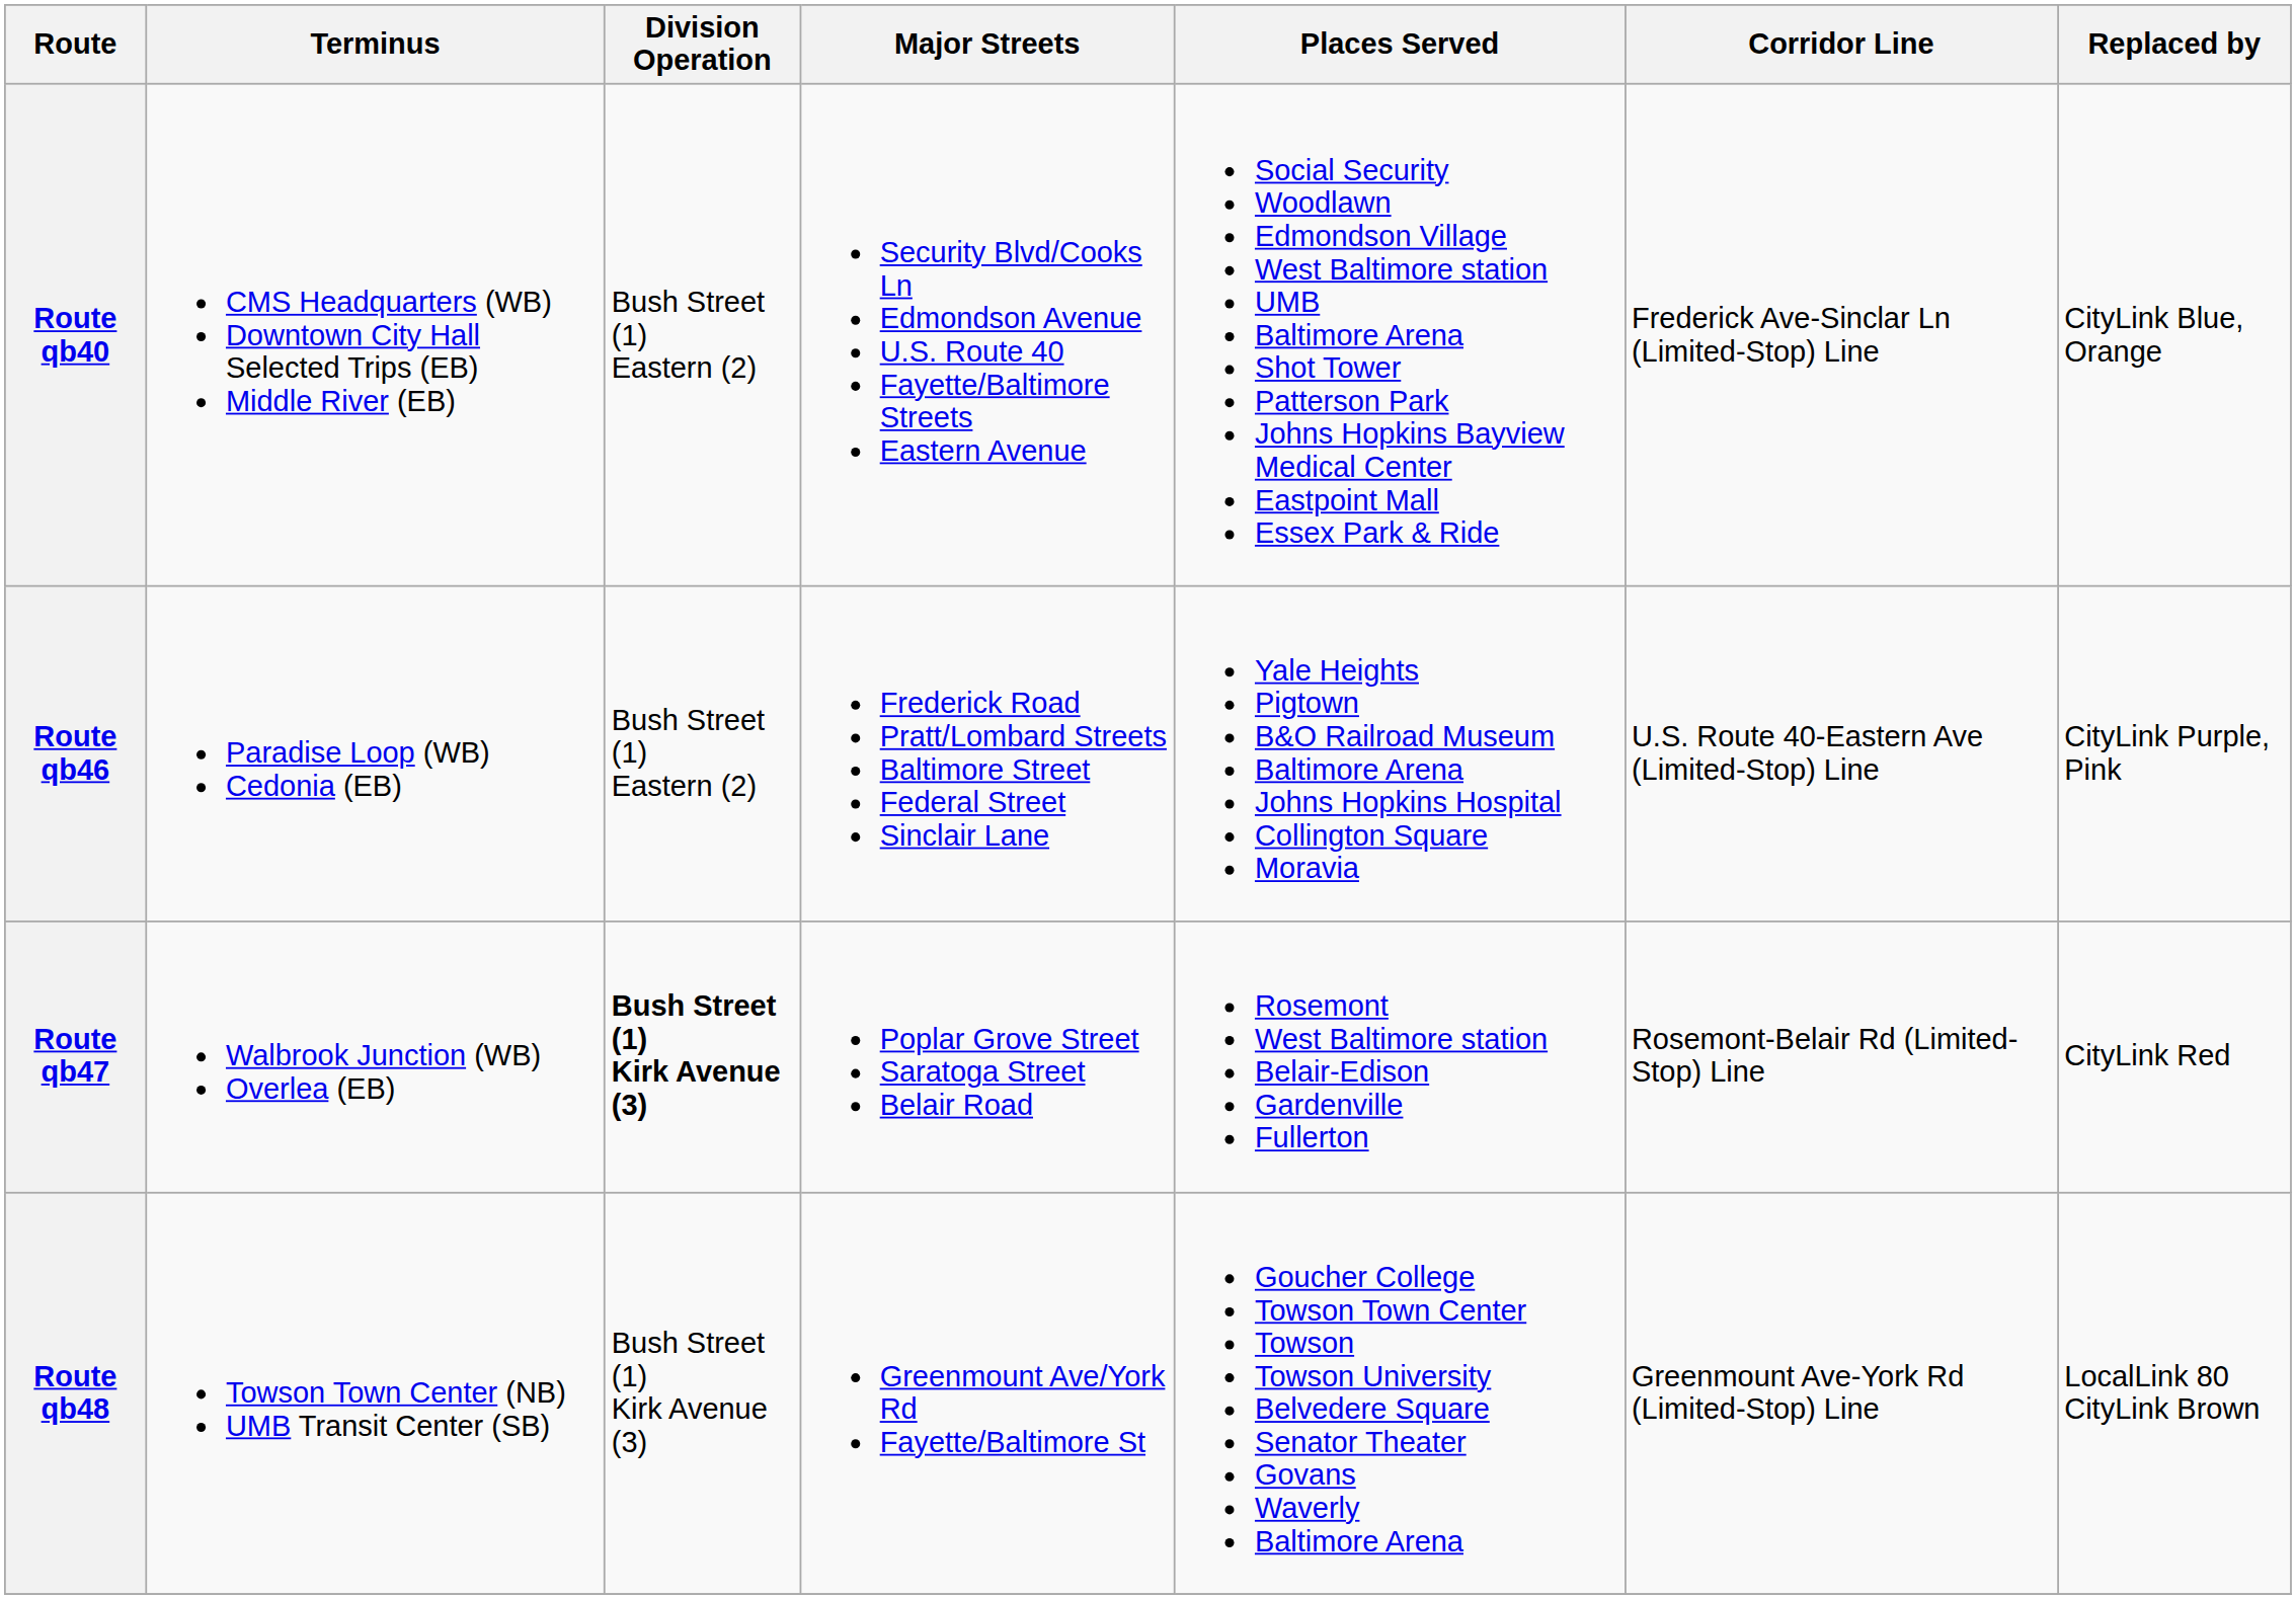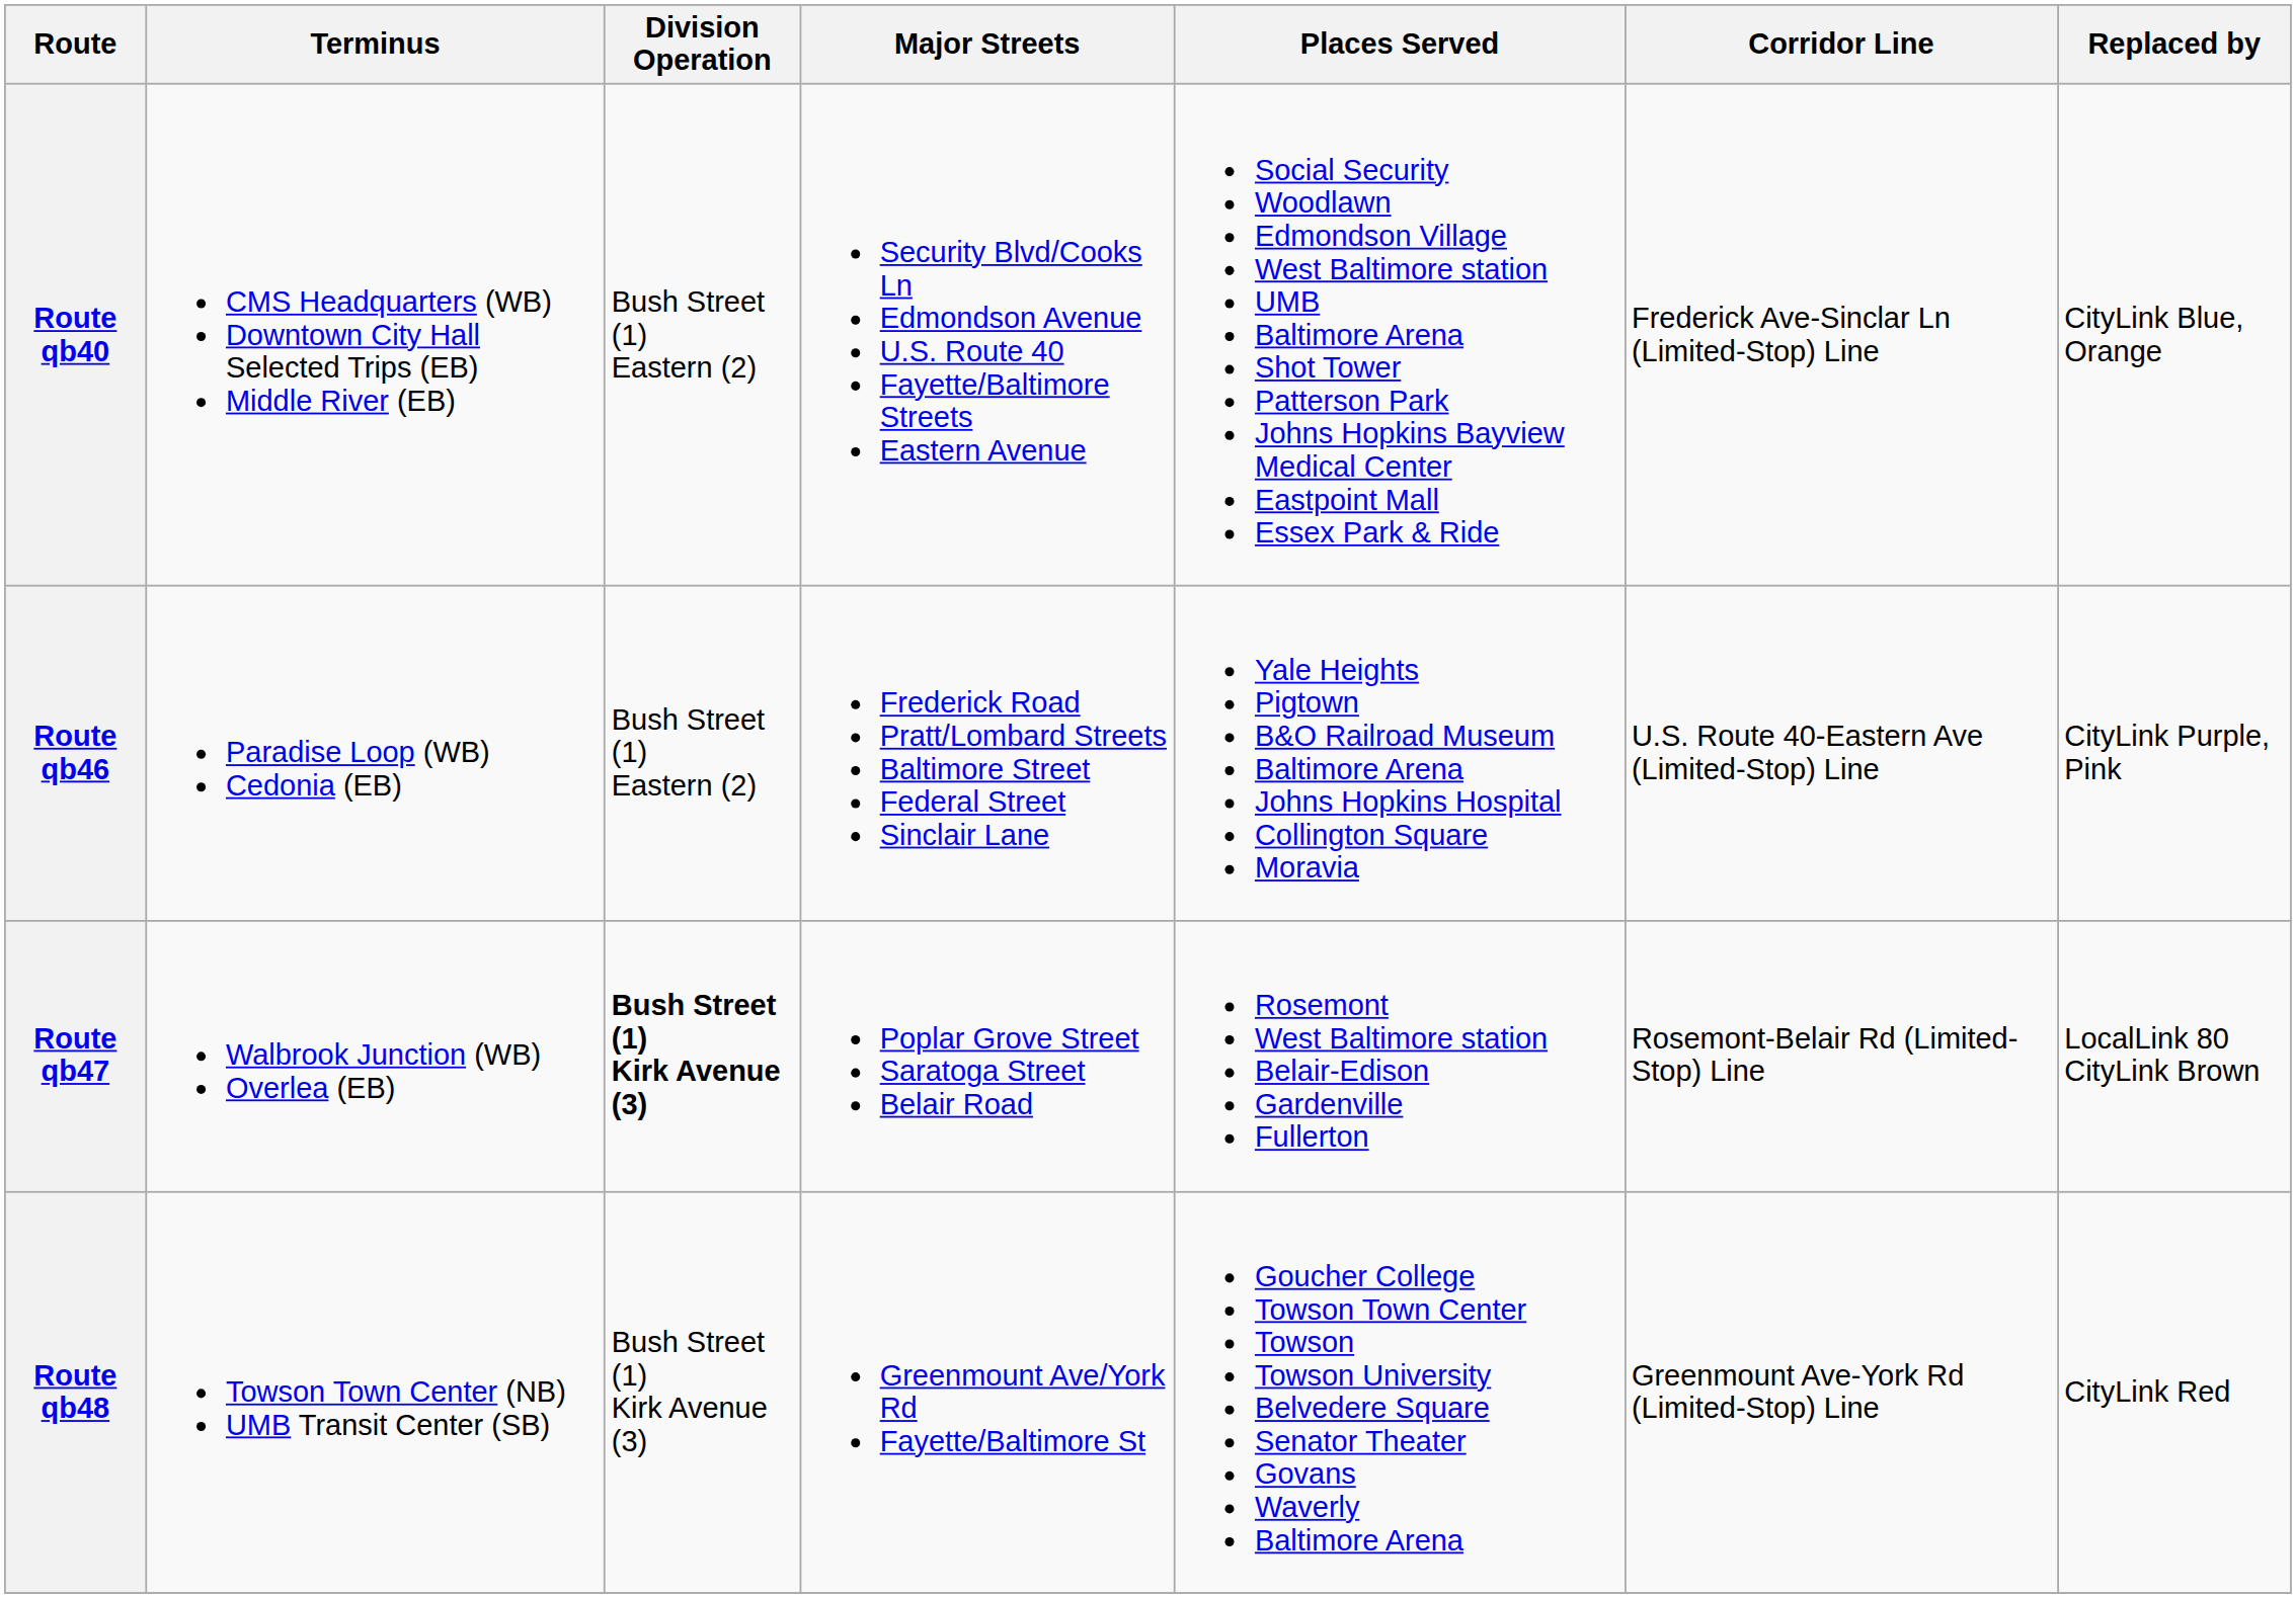 <table class="wikitable">
 <tr>
 <th>Route</th>
 <th>Terminus</th>
 <th>Division<br>Operation</th>
 <th>Major Streets</th>
 <th>Places Served</th>
 <th>Corridor Line</th>
 <th>Replaced by</th>
 </tr>
 <tr>
 <th><a href='#'>Route qb40</a></th>
 <td><br><ul><li><a href='#'>CMS Headquarters</a> (WB)</li><li><a href='#'>Downtown City Hall</a> Selected Trips (EB)</li><li><a href='#'>Middle River</a> (EB)</li></ul></td>
 <td>Bush Street (1)<br>Eastern (2)</td>
 <td><br><ul><li><a href='#'>Security Blvd/Cooks Ln</a></li><li><a href='#'>Edmondson Avenue</a></li><li><a href='#'>U.S. Route 40</a></li><li><a href='#'>Fayette/Baltimore Streets</a></li><li><a href='#'>Eastern Avenue</a></li></ul></td>
 <td><br><ul><li><a href='#'>Social Security</a></li><li><a href='#'>Woodlawn</a></li><li><a href='#'>Edmondson Village</a></li><li><a href='#'>West Baltimore station</a></li><li><a href='#'>UMB</a></li><li><a href='#'>Baltimore Arena</a></li><li><a href='#'>Shot Tower</a></li><li><a href='#'>Patterson Park</a></li><li><a href='#'>Johns Hopkins Bayview Medical Center</a></li><li><a href='#'>Eastpoint Mall</a></li><li><a href='#'>Essex Park & Ride</a></li></ul></td>
 <td>Frederick Ave-Sinclar Ln (Limited-Stop) Line</td>
 <td>CityLink Blue, Orange</td>
 </tr>
 <tr>
 <th><a href='#'>Route qb46</a></th>
 <td><br><ul><li><a href='#'>Paradise Loop</a> (WB)</li><li><a href='#'>Cedonia</a> (EB)</li></ul></td>
 <td>Bush Street (1)<br>Eastern (2)</td>
 <td><br><ul><li><a href='#'>Frederick Road</a></li><li><a href='#'>Pratt/Lombard Streets</a></li><li><a href='#'>Baltimore Street</a></li><li><a href='#'>Federal Street</a></li><li><a href='#'>Sinclair Lane</a></li></ul></td>
 <td><br><ul><li><a href='#'>Yale Heights</a></li><li><a href='#'>Pigtown</a></li><li><a href='#'>B&O Railroad Museum</a></li><li><a href='#'>Baltimore Arena</a></li><li><a href='#'>Johns Hopkins Hospital</a></li><li><a href='#'>Collington Square</a></li><li><a href='#'>Moravia</a></li></ul></td>
 <td>U.S. Route 40-Eastern Ave (Limited-Stop) Line</td>
 <td>CityLink Purple, Pink</td>
 </tr>
 <tr>
 <th><a href='#'>Route qb47</a></th>
 <td><br><ul><li><a href='#'>Walbrook Junction</a> (WB)</li><li><a href='#'>Overlea</a> (EB)</li></ul></td>
 <td><strong>Bush Street (1)<br>Kirk Avenue (3)</strong></td>
 <td><br><ul><li><a href='#'>Poplar Grove Street</a></li><li><a href='#'>Saratoga Street</a></li><li><a href='#'>Belair Road</a></li></ul></td>
 <td><br><ul><li><a href='#'>Rosemont</a></li><li><a href='#'>West Baltimore station</a></li><li><a href='#'>Belair-Edison</a></li><li><a href='#'>Gardenville</a></li><li><a href='#'>Fullerton</a></li></ul></td>
 <td>Rosemont-Belair Rd (Limited-Stop) Line</td>
-<td>CityLink Red</td>
+<td>LocalLink 80<br>CityLink Brown</td>
 </tr>
 <tr>
 <th><a href='#'>Route qb48</a></th>
 <td><br><ul><li><a href='#'>Towson Town Center</a> (NB)</li><li><a href='#'>UMB</a> Transit Center (SB)</li></ul></td>
 <td>Bush Street (1)<br>Kirk Avenue (3)</td>
 <td><br><ul><li><a href='#'>Greenmount Ave/York Rd</a></li><li><a href='#'>Fayette/Baltimore St</a></li></ul></td>
 <td><br><ul><li><a href='#'>Goucher College</a></li><li><a href='#'>Towson Town Center</a></li><li><a href='#'>Towson</a></li><li><a href='#'>Towson University</a></li><li><a href='#'>Belvedere Square</a></li><li><a href='#'>Senator Theater</a></li><li><a href='#'>Govans</a></li><li><a href='#'>Waverly</a></li><li><a href='#'>Baltimore Arena</a></li></ul></td>
 <td>Greenmount Ave-York Rd (Limited-Stop) Line</td>
-<td>LocalLink 80<br>CityLink Brown</td>
+<td>CityLink Red</td>
 </tr>
 <tr>
 </tr>
 </table>
